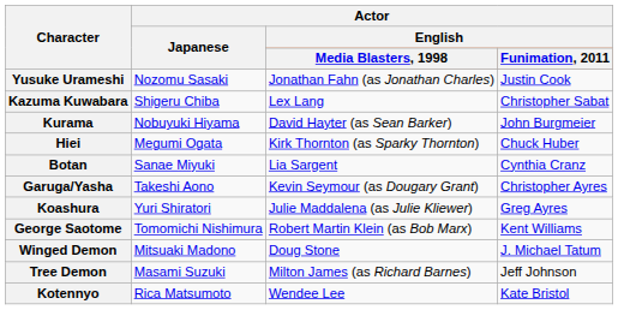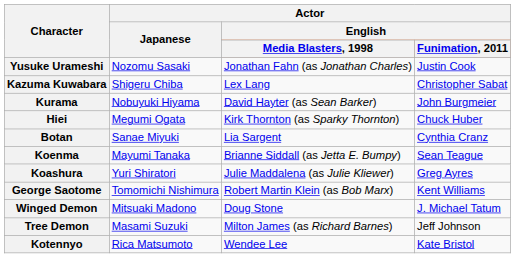 <table border="1" style="border-collapse: collapse;" class="wikitable">
 <tr>
 <th rowspan="3">Character</th>
 <th colspan="3">Actor</th>
 </tr>
 <tr>
 <th rowspan="2">Japanese</th>
 <th colspan="2">English</th>
 </tr>
 <tr style="background-color: rgb(255,85,0);">
 <th><a href='#'>Media Blasters</a>, 1998</th>
 <th><a href='#'>Funimation</a>, 2011</th>
 </tr>
 <tr>
 <th>Yusuke Urameshi</th>
 <td><a href='#'>Nozomu Sasaki</a></td>
 <td><a href='#'>Jonathan Fahn</a> (as <em>Jonathan Charles</em>)</td>
 <td><a href='#'>Justin Cook</a></td>
 </tr>
 <tr>
 <th>Kazuma Kuwabara</th>
 <td><a href='#'>Shigeru Chiba</a></td>
 <td><a href='#'>Lex Lang</a></td>
 <td><a href='#'>Christopher Sabat</a></td>
 </tr>
 <tr>
 <th>Kurama</th>
 <td><a href='#'>Nobuyuki Hiyama</a></td>
 <td><a href='#'>David Hayter</a> (as <em>Sean Barker</em>)</td>
 <td><a href='#'>John Burgmeier</a></td>
 </tr>
 <tr>
 <th>Hiei</th>
 <td><a href='#'>Megumi Ogata</a></td>
 <td><a href='#'>Kirk Thornton</a> (as <em>Sparky Thornton</em>)</td>
 <td><a href='#'>Chuck Huber</a></td>
 </tr>
 <tr>
 <th>Botan</th>
 <td><a href='#'>Sanae Miyuki</a></td>
 <td><a href='#'>Lia Sargent</a></td>
 <td><a href='#'>Cynthia Cranz</a></td>
 </tr>
 <tr>
-<th>Garuga/Yasha</th>
-<td><a href='#'>Takeshi Aono</a></td>
-<td><a href='#'>Kevin Seymour</a> (as <em>Dougary Grant</em>)</td>
-<td><a href='#'>Christopher Ayres</a></td>
+<th>Koenma</th>
+<td><a href='#'>Mayumi Tanaka</a></td>
+<td><a href='#'>Brianne Siddall</a> (as <em>Jetta E. Bumpy</em>)</td>
+<td><a href='#'>Sean Teague</a></td>
 </tr>
 <tr>
 <th>Koashura</th>
 <td><a href='#'>Yuri Shiratori</a></td>
 <td><a href='#'>Julie Maddalena</a> (as <em>Julie Kliewer</em>)</td>
 <td><a href='#'>Greg Ayres</a></td>
 </tr>
 <tr>
 <th>George Saotome</th>
 <td><a href='#'>Tomomichi Nishimura</a></td>
 <td><a href='#'>Robert Martin Klein</a> (as <em>Bob Marx</em>)</td>
 <td><a href='#'>Kent Williams</a></td>
 </tr>
 <tr>
 <th>Winged Demon</th>
 <td><a href='#'>Mitsuaki Madono</a></td>
 <td><a href='#'>Doug Stone</a></td>
 <td><a href='#'>J. Michael Tatum</a></td>
 </tr>
 <tr>
 <th>Tree Demon</th>
 <td><a href='#'>Masami Suzuki</a></td>
 <td><a href='#'>Milton James</a> (as <em>Richard Barnes</em>)</td>
 <td>Jeff Johnson</td>
 </tr>
 <tr>
 <th>Kotennyo</th>
 <td><a href='#'>Rica Matsumoto</a></td>
 <td><a href='#'>Wendee Lee</a></td>
 <td><a href='#'>Kate Bristol</a></td>
 </tr>
 </table>
